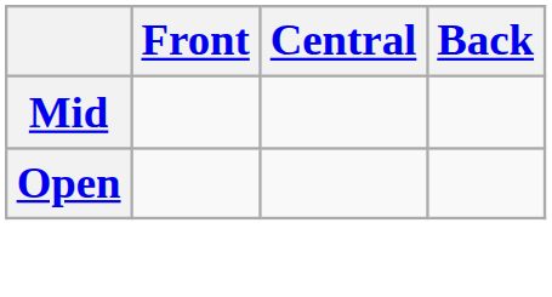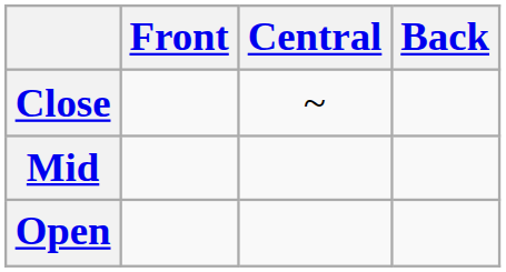 <table class="wikitable" style=text-align:center>
 <tr>
 <th></th>
 <th><a href='#'>Front</a></th>
 <th><a href='#'>Central</a></th>
 <th><a href='#'>Back</a></th>
+</tr>
+<tr>
+<th><a href='#'>Close</a></th>
+<td></td>
+<td>~</td>
+<td></td>
 </tr>
 <tr>
 <th><a href='#'>Mid</a></th>
 <td></td>
 <td></td>
 <td></td>
 </tr>
 <tr>
 <th><a href='#'>Open</a></th>
 <td></td>
 <td></td>
 <td></td>
 </tr>
 </table>
